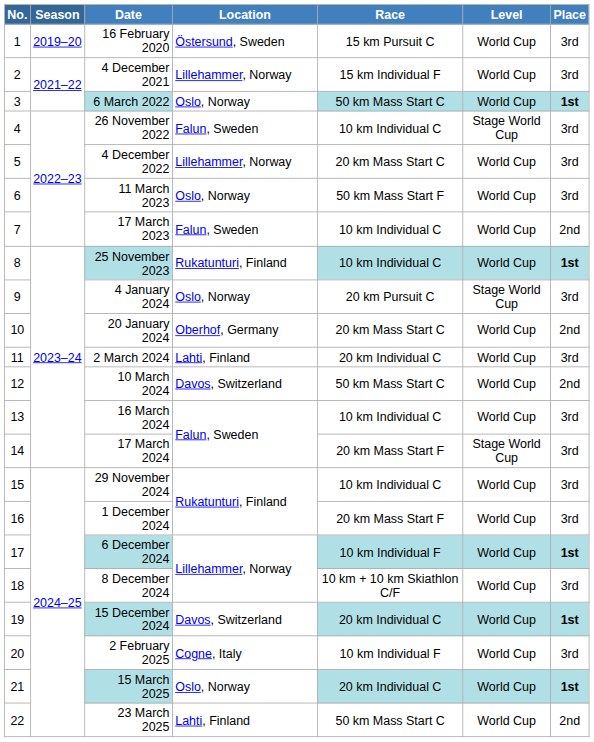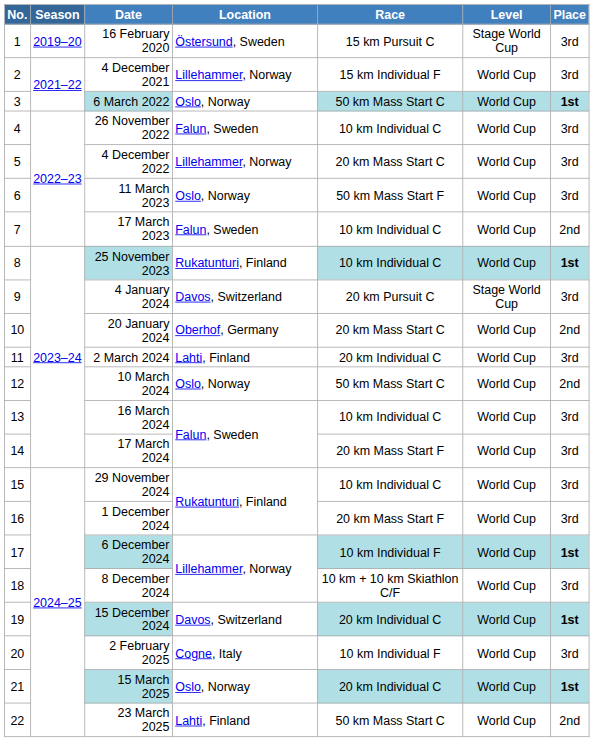 <table class="wikitable sortable" style="font-size:95%; text-align:center; border:grey solid 1px; border-collapse:collapse; background:#ffffff;">
 <tr style="background:#efefef;">
 <th style="background-color:#369; color:white;">No.</th>
 <th style="background-color:#369; color:white;">Season</th>
 <th style="background-color:#4180be; color:white; width:100px;">Date</th>
 <th style="background-color:#4180be; color:white; width:170px;">Location</th>
 <th style="background-color:#4180be; color:white; width:170px;">Race</th>
 <th style="background-color:#4180be; color:white; width:100px;">Level</th>
 <th style="background-color:#4180be; color:white;">Place</th>
 </tr>
 <tr>
 <td align=center>1</td>
 <td rowspan=1 align=center><a href='#'>2019–20</a></td>
 <td align=right>16 February 2020</td>
 <td align=left> <a href='#'>Östersund</a>, Sweden</td>
 <td>15 km Pursuit C</td>
-<td>World Cup</td>
+<td>Stage World Cup</td>
 <td>3rd</td>
 </tr>
 <tr>
 <td align=center>2</td>
 <td rowspan=2  align=center><a href='#'>2021–22</a></td>
 <td align=right>4 December 2021</td>
 <td align=left> <a href='#'>Lillehammer</a>, Norway</td>
 <td>15 km Individual F</td>
 <td>World Cup</td>
 <td>3rd</td>
 </tr>
 <tr>
 <td align=center>3</td>
 <td bgcolor="#BOEOE6" align=right>6 March 2022</td>
 <td align=left> <a href='#'>Oslo</a>, Norway</td>
 <td bgcolor="#BOEOE6">50 km Mass Start C</td>
 <td bgcolor="#BOEOE6">World Cup</td>
 <td bgcolor="#BOEOE6"><strong>1st</strong></td>
 </tr>
 <tr>
 <td align=center>4</td>
 <td rowspan=4 align=center><a href='#'>2022–23</a></td>
 <td align=right>26 November 2022</td>
 <td align=left> <a href='#'>Falun</a>, Sweden</td>
 <td>10 km Individual C</td>
-<td>Stage World Cup</td>
+<td>World Cup</td>
 <td>3rd</td>
 </tr>
 <tr>
 <td align=center>5</td>
 <td align=right>4 December 2022</td>
 <td align=left> <a href='#'>Lillehammer</a>, Norway</td>
 <td>20 km Mass Start C</td>
 <td>World Cup</td>
 <td>3rd</td>
 </tr>
 <tr>
 <td align=center>6</td>
 <td align=right>11 March 2023</td>
 <td align=left> <a href='#'>Oslo</a>, Norway</td>
 <td>50 km Mass Start F</td>
 <td>World Cup</td>
 <td>3rd</td>
 </tr>
 <tr>
 <td align=center>7</td>
 <td align=right>17 March 2023</td>
 <td align=left> <a href='#'>Falun</a>, Sweden</td>
 <td>10 km Individual C</td>
 <td>World Cup</td>
 <td>2nd</td>
 </tr>
 <tr>
 <td align=center>8</td>
 <td rowspan=7 align=center><a href='#'>2023–24</a></td>
 <td bgcolor="#BOEOE6" align=right>25 November 2023</td>
 <td align=left> <a href='#'>Rukatunturi</a>, Finland</td>
 <td bgcolor="#BOEOE6">10 km Individual C</td>
 <td bgcolor="#BOEOE6">World Cup</td>
 <td bgcolor="#BOEOE6"><strong>1st</strong></td>
 </tr>
 <tr>
 <td align=center>9</td>
 <td align=right>4 January 2024</td>
-<td align=left> <a href='#'>Oslo</a>, Norway</td>
+<td align=left> <a href='#'>Davos</a>, Switzerland</td>
 <td>20 km Pursuit C</td>
 <td>Stage World Cup</td>
 <td>3rd</td>
 </tr>
 <tr>
 <td align=center>10</td>
 <td align=right>20 January 2024</td>
 <td align=left> <a href='#'>Oberhof</a>, Germany</td>
 <td>20 km Mass Start C</td>
 <td>World Cup</td>
 <td>2nd</td>
 </tr>
 <tr>
 <td align=center>11</td>
 <td align=right>2 March 2024</td>
 <td align=left> <a href='#'>Lahti</a>, Finland</td>
 <td>20 km Individual C</td>
 <td>World Cup</td>
 <td>3rd</td>
 </tr>
 <tr>
 <td align=center>12</td>
 <td align=right>10 March 2024</td>
-<td align=left> <a href='#'>Davos</a>, Switzerland</td>
+<td align=left> <a href='#'>Oslo</a>, Norway</td>
 <td>50 km Mass Start C</td>
 <td>World Cup</td>
 <td>2nd</td>
 </tr>
 <tr>
 <td align=center>13</td>
 <td align=right>16 March 2024</td>
 <td rowspan=2 align=left> <a href='#'>Falun</a>, Sweden</td>
 <td>10 km Individual C</td>
 <td>World Cup</td>
 <td>3rd</td>
 </tr>
 <tr>
 <td align=center>14</td>
 <td align=right>17 March 2024</td>
 <td>20 km Mass Start F</td>
-<td>Stage World Cup</td>
+<td>World Cup</td>
 <td>3rd</td>
 </tr>
 <tr>
 <td align=center>15</td>
 <td rowspan=8 align=center><a href='#'>2024–25</a></td>
 <td align=right>29 November 2024</td>
 <td rowspan=2 align=left> <a href='#'>Rukatunturi</a>, Finland</td>
 <td>10 km Individual C</td>
 <td>World Cup</td>
 <td>3rd</td>
 </tr>
 <tr>
 <td align=center>16</td>
 <td align=right>1 December 2024</td>
 <td>20 km Mass Start F</td>
 <td>World Cup</td>
 <td>3rd</td>
 </tr>
 <tr>
 <td align=center>17</td>
 <td bgcolor="#BOEOE6" align=right>6 December 2024</td>
 <td rowspan=2 align=left> <a href='#'>Lillehammer</a>, Norway</td>
 <td bgcolor="#BOEOE6">10 km Individual F</td>
 <td bgcolor="#BOEOE6">World Cup</td>
 <td bgcolor="#BOEOE6"><strong>1st</strong></td>
 </tr>
 <tr>
 <td align=center>18</td>
 <td align=right>8 December 2024</td>
 <td>10 km + 10 km Skiathlon C/F</td>
 <td>World Cup</td>
 <td>3rd</td>
 </tr>
 <tr>
 <td align=center>19</td>
 <td bgcolor="#BOEOE6" align=right>15 December 2024</td>
 <td align=left> <a href='#'>Davos</a>, Switzerland</td>
 <td bgcolor="#BOEOE6">20 km Individual C</td>
 <td bgcolor="#BOEOE6">World Cup</td>
 <td bgcolor="#BOEOE6"><strong>1st</strong></td>
 </tr>
 <tr>
 <td align=center>20</td>
 <td align=right>2 February 2025</td>
 <td align=left> <a href='#'>Cogne</a>, Italy</td>
 <td>10 km Individual F</td>
 <td>World Cup</td>
 <td>3rd</td>
 </tr>
 <tr>
 <td align=center>21</td>
 <td bgcolor="#BOEOE6" align=right>15 March 2025</td>
 <td align=left> <a href='#'>Oslo</a>, Norway</td>
 <td bgcolor="#BOEOE6">20 km Individual C</td>
 <td bgcolor="#BOEOE6">World Cup</td>
 <td bgcolor="#BOEOE6"><strong>1st</strong></td>
 </tr>
 <tr>
 <td align=center>22</td>
 <td align=right>23 March 2025</td>
 <td align=left> <a href='#'>Lahti</a>, Finland</td>
 <td>50 km Mass Start C</td>
 <td>World Cup</td>
 <td>2nd</td>
 </tr>
 </table>
